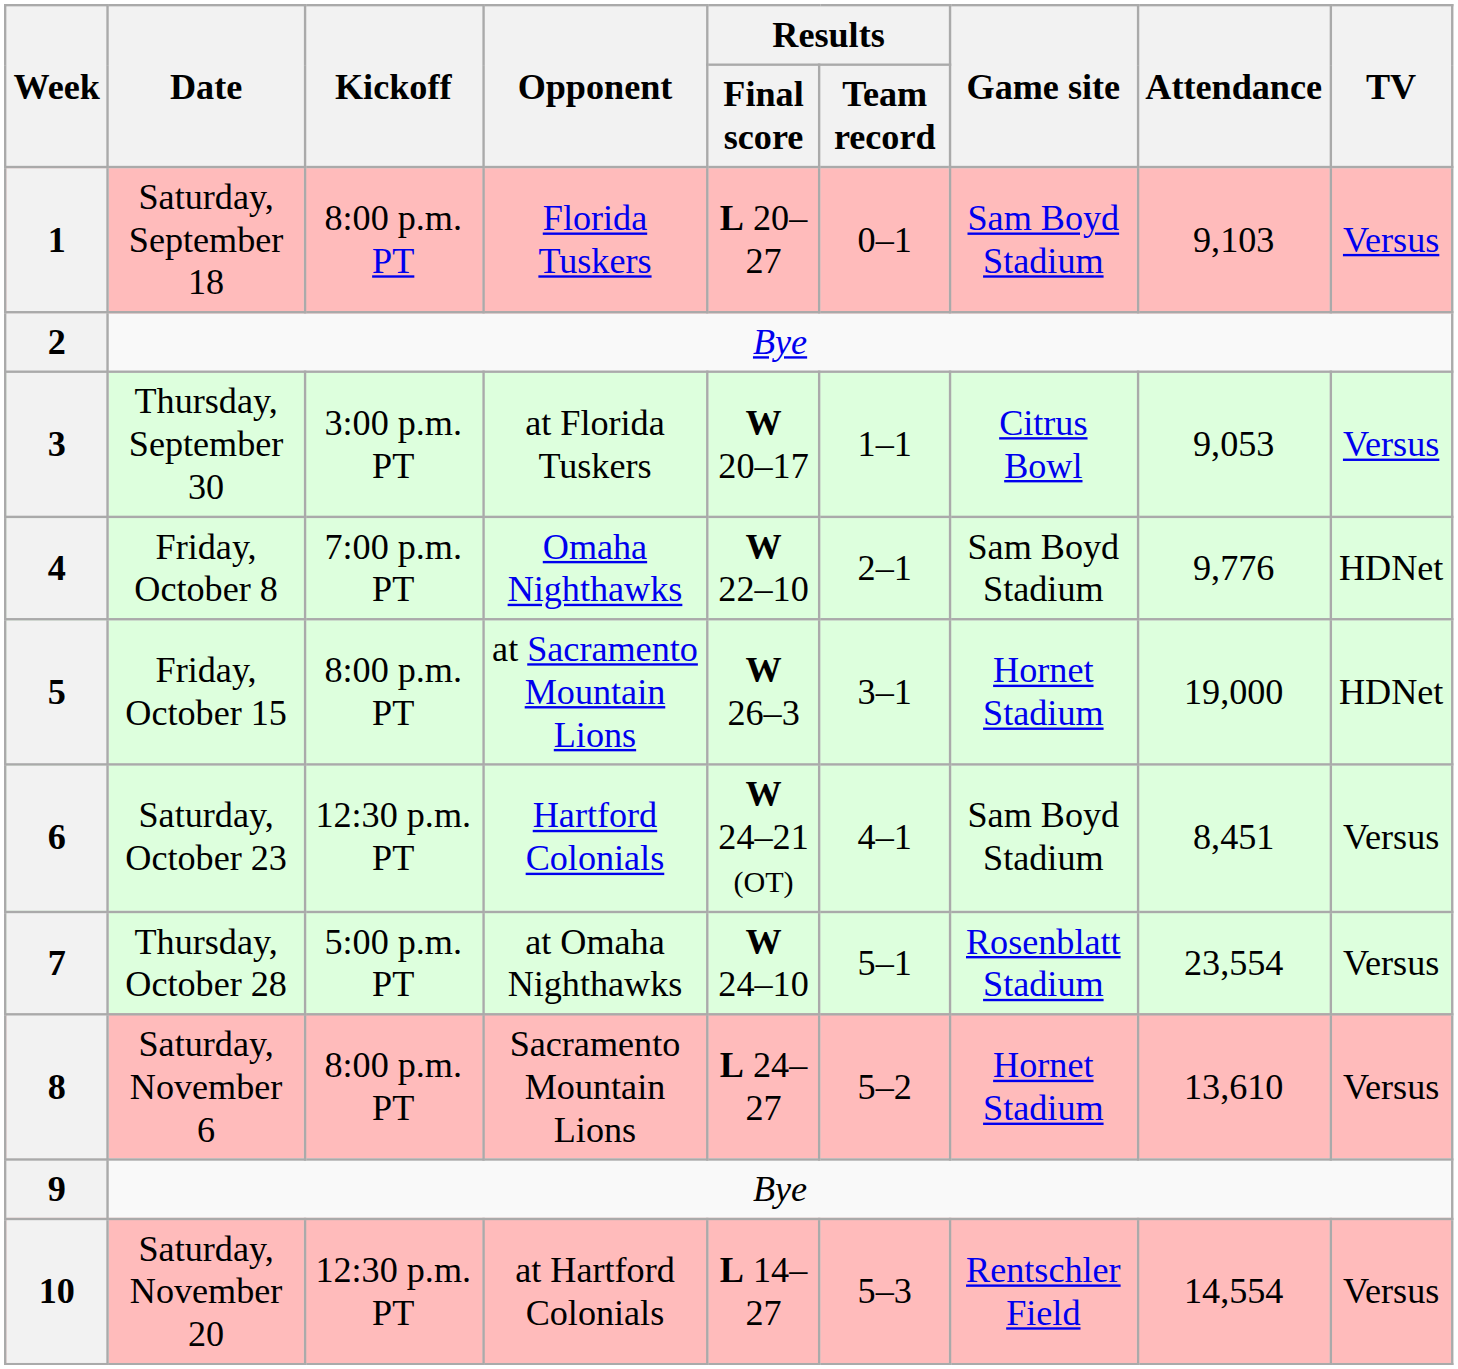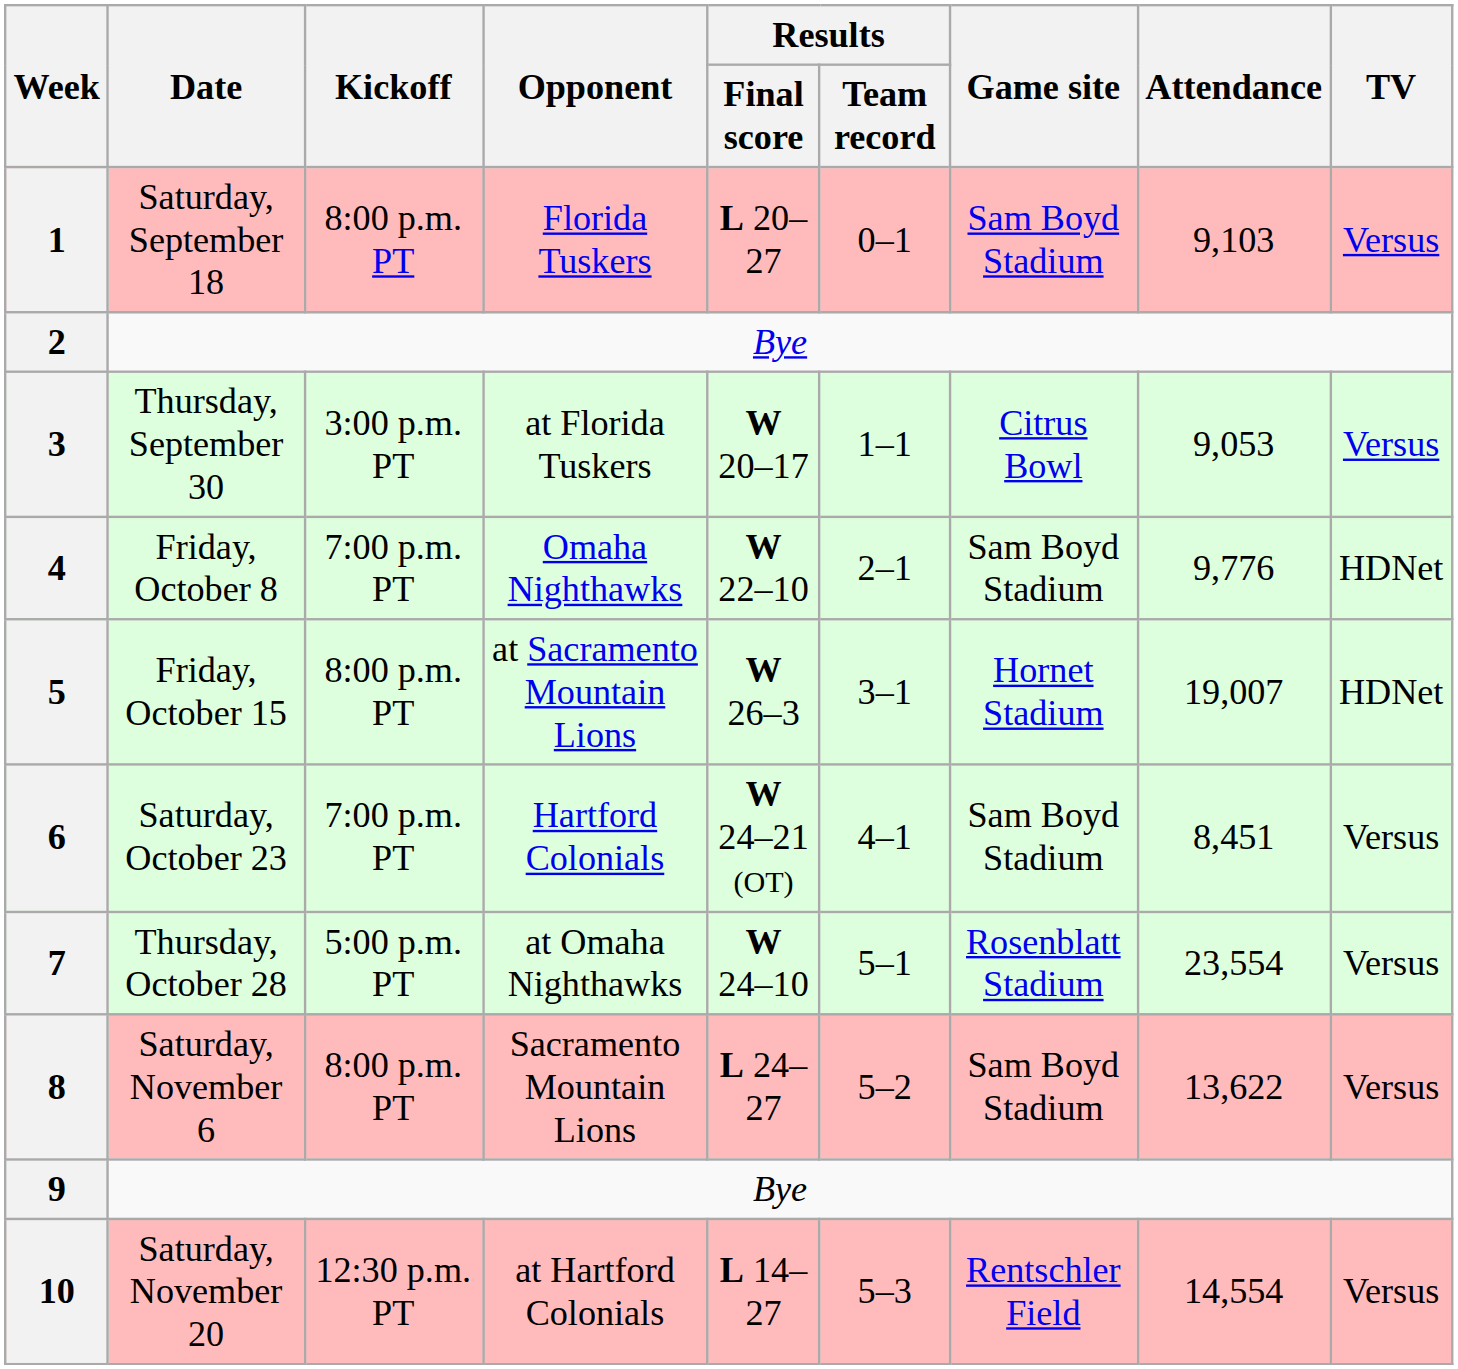 <table class="wikitable"  style="font-size:95%;">
 <tr>
 <th rowspan="2">Week</th>
 <th rowspan="2">Date</th>
 <th rowspan="2">Kickoff</th>
 <th rowspan="2">Opponent</th>
 <th colspan="2">Results</th>
 <th rowspan="2">Game site</th>
 <th rowspan="2">Attendance</th>
 <th rowspan="2">TV</th>
 </tr>
 <tr>
 <th>Final score</th>
 <th>Team record</th>
 </tr>
 <tr style="background:#fbb; text-align:center;">
 <th>1</th>
 <td>Saturday, September 18</td>
 <td>8:00 p.m. <a href='#'>PT</a></td>
 <td><a href='#'>Florida Tuskers</a></td>
 <td><strong>L</strong> 20–27</td>
 <td>0–1</td>
 <td><a href='#'>Sam Boyd Stadium</a></td>
 <td>9,103</td>
 <td><a href='#'>Versus</a></td>
 </tr>
 <tr style="text-align:center;">
 <th>2</th>
 <td colspan=8><em><a href='#'>Bye</a></em></td>
 </tr>
 <tr style="background:#dfd; text-align:center;">
 <th>3</th>
 <td>Thursday, September 30</td>
 <td>3:00 p.m. PT</td>
 <td>at Florida Tuskers</td>
 <td><strong>W</strong> 20–17</td>
 <td>1–1</td>
 <td><a href='#'>Citrus Bowl</a></td>
 <td>9,053</td>
 <td><a href='#'>Versus</a></td>
 </tr>
 <tr style="background:#dfd; text-align:center;">
 <th>4</th>
 <td>Friday, October 8</td>
 <td>7:00 p.m. PT</td>
 <td><a href='#'>Omaha Nighthawks</a></td>
 <td><strong>W</strong> 22–10</td>
 <td>2–1</td>
 <td>Sam Boyd Stadium</td>
 <td>9,776</td>
 <td>HDNet</td>
 </tr>
 <tr style="background:#dfd; text-align:center;">
 <th>5</th>
 <td>Friday, October 15</td>
 <td>8:00 p.m. PT</td>
 <td>at <a href='#'>Sacramento Mountain Lions</a></td>
 <td><strong>W</strong> 26–3</td>
 <td>3–1</td>
 <td><a href='#'>Hornet Stadium</a></td>
-<td>19,000</td>
+<td>19,007</td>
 <td>HDNet</td>
 </tr>
 <tr style="background:#dfd; text-align:center;">
 <th>6</th>
 <td>Saturday, October 23</td>
-<td>12:30 p.m. PT</td>
+<td>7:00 p.m. PT</td>
 <td><a href='#'>Hartford Colonials</a></td>
 <td><strong>W</strong> 24–21 <small>(OT)</small></td>
 <td>4–1</td>
 <td>Sam Boyd Stadium</td>
 <td>8,451</td>
 <td>Versus</td>
 </tr>
 <tr style="background:#dfd; text-align:center;">
 <th>7</th>
 <td>Thursday, October 28</td>
 <td>5:00 p.m. PT</td>
 <td>at Omaha Nighthawks</td>
 <td><strong>W</strong> 24–10</td>
 <td>5–1</td>
 <td><a href='#'>Rosenblatt Stadium</a></td>
 <td>23,554</td>
 <td>Versus</td>
 </tr>
 <tr style="background:#fbb; text-align:center;">
 <th>8</th>
 <td>Saturday, November 6</td>
 <td>8:00 p.m. PT</td>
 <td>Sacramento Mountain Lions</td>
 <td><strong>L</strong> 24–27</td>
 <td>5–2</td>
-<td><a href='#'>Hornet Stadium</a></td>
-<td>13,610</td>
+<td>Sam Boyd Stadium</td>
+<td>13,622</td>
 <td>Versus</td>
 </tr>
 <tr style="text-align:center;">
 <th>9</th>
 <td colspan=8><em>Bye</em></td>
 </tr>
 <tr style="background:#fbb; text-align:center;">
 <th>10</th>
 <td>Saturday, November 20</td>
 <td>12:30 p.m. PT</td>
 <td>at Hartford Colonials</td>
 <td><strong>L</strong> 14–27</td>
 <td>5–3</td>
 <td><a href='#'>Rentschler Field</a></td>
 <td>14,554</td>
 <td>Versus</td>
 </tr>
 </table>
